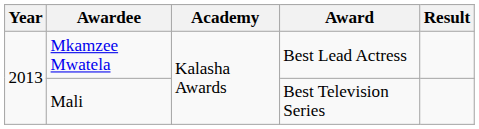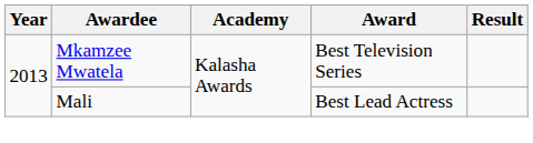 <table class="wikitable";background :#786D5F;" width=440px>
 <tr>
 <th>Year</th>
 <th>Awardee</th>
 <th>Academy</th>
 <th>Award</th>
 <th>Result</th>
 </tr>
 <tr>
 <td rowspan=2>2013</td>
 <td><a href='#'>Mkamzee Mwatela</a></td>
 <td rowspan=2>Kalasha Awards</td>
-<td>Best Lead Actress</td>
+<td>Best Television Series</td>
 <td></td>
 </tr>
 <tr>
 <td>Mali<em></td>
-<td>Best Television Series</td>
+<td>Best Lead Actress</td>
 <td></td>
 </tr>
 </table>
